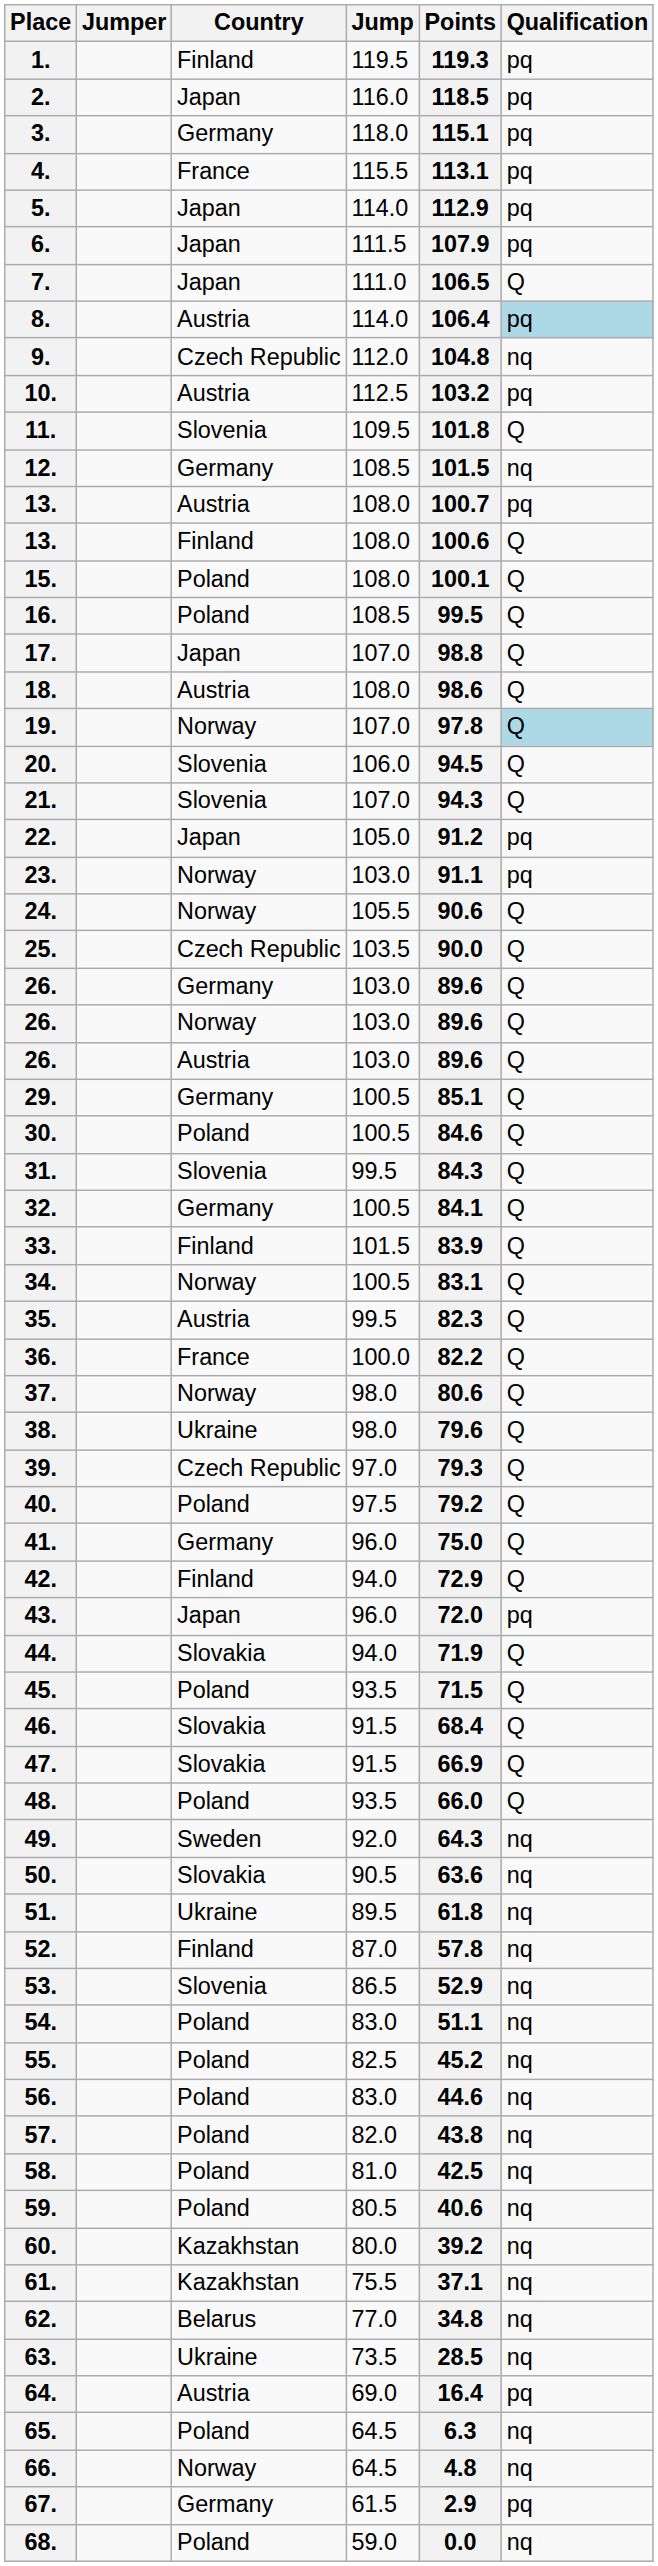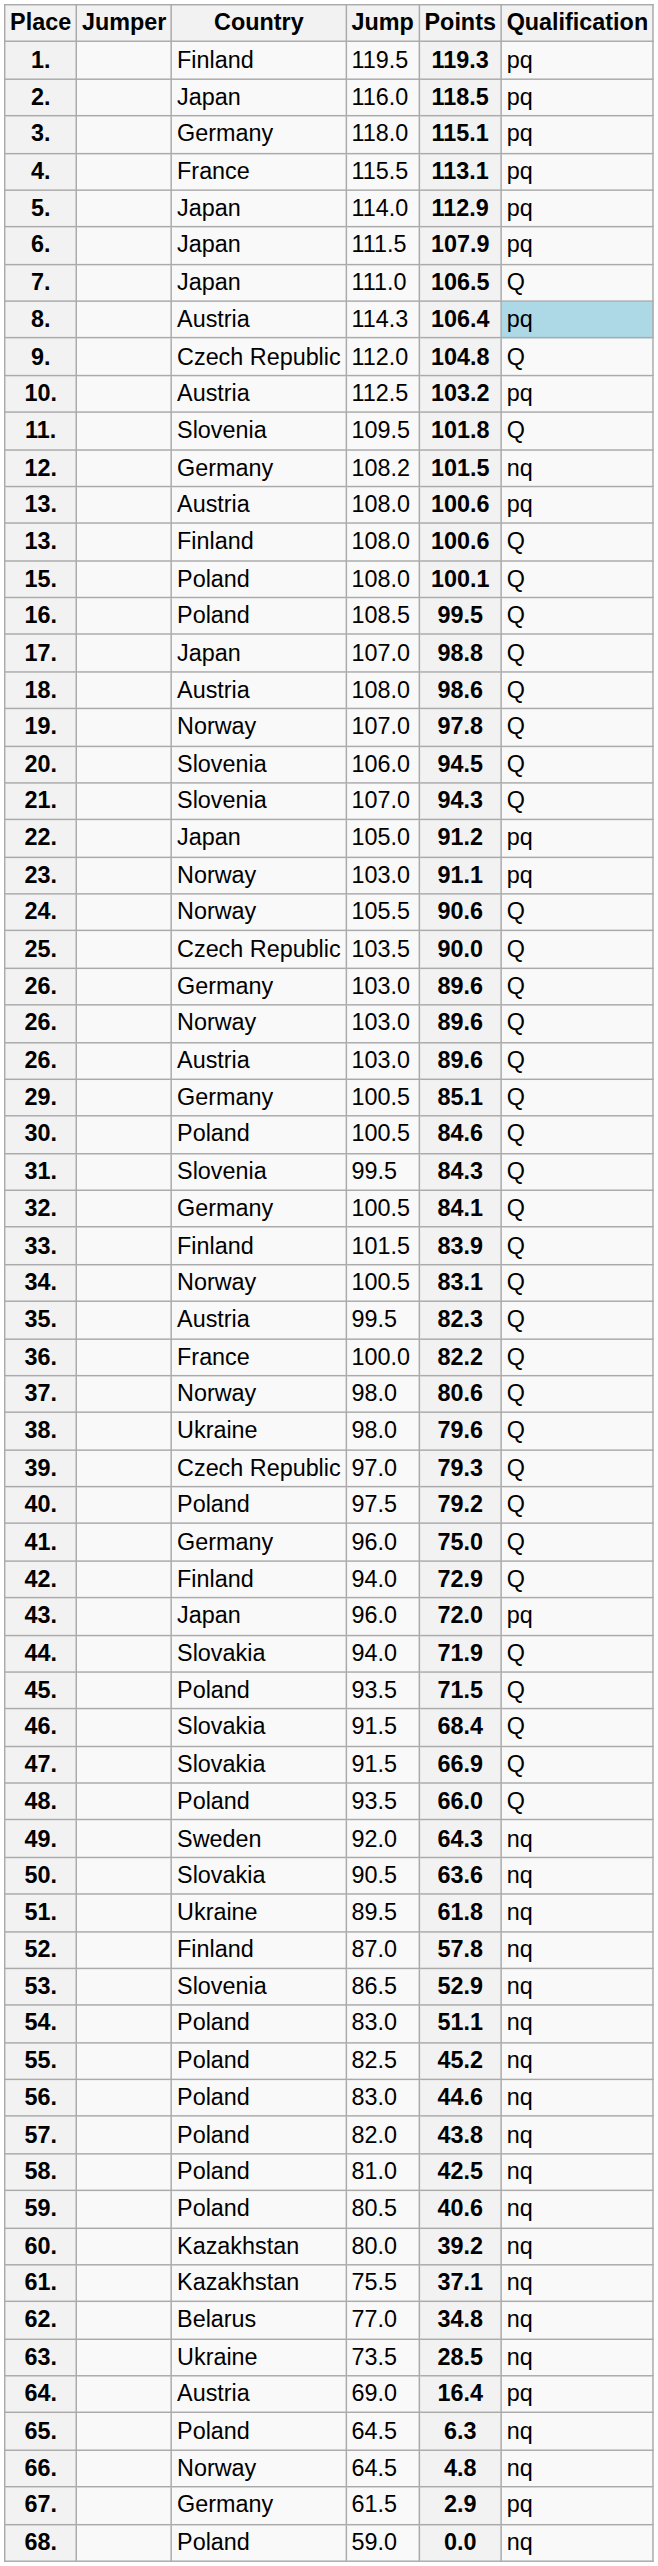 <table class="wikitable sortable">
 <tr>
 <th>Place</th>
 <th>Jumper</th>
 <th>Country</th>
 <th>Jump</th>
 <th>Points</th>
 <th>Qualification</th>
 </tr>
 <tr>
 <th>1.</th>
 <td></td>
 <td>Finland</td>
 <td>119.5</td>
 <th>119.3</th>
 <td>pq</td>
 </tr>
 <tr>
 <th>2.</th>
 <td></td>
 <td>Japan</td>
 <td>116.0</td>
 <th>118.5</th>
 <td>pq</td>
 </tr>
 <tr>
 <th>3.</th>
 <td></td>
 <td>Germany</td>
 <td>118.0</td>
 <th>115.1</th>
 <td>pq</td>
 </tr>
 <tr>
 <th>4.</th>
 <td></td>
 <td>France</td>
 <td>115.5</td>
 <th>113.1</th>
 <td>pq</td>
 </tr>
 <tr>
 <th>5.</th>
 <td></td>
 <td>Japan</td>
 <td>114.0</td>
 <th>112.9</th>
 <td>pq</td>
 </tr>
 <tr>
 <th>6.</th>
 <td></td>
 <td>Japan</td>
 <td>111.5</td>
 <th>107.9</th>
 <td>pq</td>
 </tr>
 <tr>
 <th>7.</th>
 <td></td>
 <td>Japan</td>
 <td>111.0</td>
 <th>106.5</th>
 <td>Q</td>
 </tr>
 <tr>
 <th>8.</th>
 <td></td>
 <td>Austria</td>
-<td>114.0</td>
+<td>114.3</td>
 <th>106.4</th>
 <td style="background: lightblue;">pq</td>
 </tr>
 <tr>
 <th>9.</th>
 <td></td>
 <td>Czech Republic</td>
 <td>112.0</td>
 <th>104.8</th>
-<td>nq</td>
+<td>Q</td>
 </tr>
 <tr>
 <th>10.</th>
 <td></td>
 <td>Austria</td>
 <td>112.5</td>
 <th>103.2</th>
 <td>pq</td>
 </tr>
 <tr>
 <th>11.</th>
 <td></td>
 <td>Slovenia</td>
 <td>109.5</td>
 <th>101.8</th>
 <td>Q</td>
 </tr>
 <tr>
 <th>12.</th>
 <td></td>
 <td>Germany</td>
-<td>108.5</td>
+<td>108.2</td>
 <th>101.5</th>
 <td>nq</td>
 </tr>
 <tr>
 <th>13.</th>
 <td></td>
 <td>Austria</td>
 <td>108.0</td>
-<th>100.7</th>
+<th>100.6</th>
 <td>pq</td>
 </tr>
 <tr>
 <th>13.</th>
 <td></td>
 <td>Finland</td>
 <td>108.0</td>
 <th>100.6</th>
 <td>Q</td>
 </tr>
 <tr>
 <th>15.</th>
 <td></td>
 <td>Poland</td>
 <td>108.0</td>
 <th>100.1</th>
 <td>Q</td>
 </tr>
 <tr>
 <th>16.</th>
 <td></td>
 <td>Poland</td>
 <td>108.5</td>
 <th>99.5</th>
 <td>Q</td>
 </tr>
 <tr>
 <th>17.</th>
 <td></td>
 <td>Japan</td>
 <td>107.0</td>
 <th>98.8</th>
 <td>Q</td>
 </tr>
 <tr>
 <th>18.</th>
 <td></td>
 <td>Austria</td>
 <td>108.0</td>
 <th>98.6</th>
 <td>Q</td>
 </tr>
 <tr>
 <th>19.</th>
 <td></td>
 <td>Norway</td>
 <td>107.0</td>
 <th>97.8</th>
-<td style="background: lightblue;">Q</td>
+<td>Q</td>
 </tr>
 <tr>
 <th>20.</th>
 <td></td>
 <td>Slovenia</td>
 <td>106.0</td>
 <th>94.5</th>
 <td>Q</td>
 </tr>
 <tr>
 <th>21.</th>
 <td></td>
 <td>Slovenia</td>
 <td>107.0</td>
 <th>94.3</th>
 <td>Q</td>
 </tr>
 <tr>
 <th>22.</th>
 <td></td>
 <td>Japan</td>
 <td>105.0</td>
 <th>91.2</th>
 <td>pq</td>
 </tr>
 <tr>
 <th>23.</th>
 <td></td>
 <td>Norway</td>
 <td>103.0</td>
 <th>91.1</th>
 <td>pq</td>
 </tr>
 <tr>
 <th>24.</th>
 <td></td>
 <td>Norway</td>
 <td>105.5</td>
 <th>90.6</th>
 <td>Q</td>
 </tr>
 <tr>
 <th>25.</th>
 <td></td>
 <td>Czech Republic</td>
 <td>103.5</td>
 <th>90.0</th>
 <td>Q</td>
 </tr>
 <tr>
 <th>26.</th>
 <td></td>
 <td>Germany</td>
 <td>103.0</td>
 <th>89.6</th>
 <td>Q</td>
 </tr>
 <tr>
 <th>26.</th>
 <td></td>
 <td>Norway</td>
 <td>103.0</td>
 <th>89.6</th>
 <td>Q</td>
 </tr>
 <tr>
 <th>26.</th>
 <td></td>
 <td>Austria</td>
 <td>103.0</td>
 <th>89.6</th>
 <td>Q</td>
 </tr>
 <tr>
 <th>29.</th>
 <td></td>
 <td>Germany</td>
 <td>100.5</td>
 <th>85.1</th>
 <td>Q</td>
 </tr>
 <tr>
 <th>30.</th>
 <td></td>
 <td>Poland</td>
 <td>100.5</td>
 <th>84.6</th>
 <td>Q</td>
 </tr>
 <tr>
 <th>31.</th>
 <td></td>
 <td>Slovenia</td>
 <td>99.5</td>
 <th>84.3</th>
 <td>Q</td>
 </tr>
 <tr>
 <th>32.</th>
 <td></td>
 <td>Germany</td>
 <td>100.5</td>
 <th>84.1</th>
 <td>Q</td>
 </tr>
 <tr>
 <th>33.</th>
 <td></td>
 <td>Finland</td>
 <td>101.5</td>
 <th>83.9</th>
 <td>Q</td>
 </tr>
 <tr>
 <th>34.</th>
 <td></td>
 <td>Norway</td>
 <td>100.5</td>
 <th>83.1</th>
 <td>Q</td>
 </tr>
 <tr>
 <th>35.</th>
 <td></td>
 <td>Austria</td>
 <td>99.5</td>
 <th>82.3</th>
 <td>Q</td>
 </tr>
 <tr>
 <th>36.</th>
 <td></td>
 <td>France</td>
 <td>100.0</td>
 <th>82.2</th>
 <td>Q</td>
 </tr>
 <tr>
 <th>37.</th>
 <td></td>
 <td>Norway</td>
 <td>98.0</td>
 <th>80.6</th>
 <td>Q</td>
 </tr>
 <tr>
 <th>38.</th>
 <td></td>
 <td>Ukraine</td>
 <td>98.0</td>
 <th>79.6</th>
 <td>Q</td>
 </tr>
 <tr>
 <th>39.</th>
 <td></td>
 <td>Czech Republic</td>
 <td>97.0</td>
 <th>79.3</th>
 <td>Q</td>
 </tr>
 <tr>
 <th>40.</th>
 <td></td>
 <td>Poland</td>
 <td>97.5</td>
 <th>79.2</th>
 <td>Q</td>
 </tr>
 <tr>
 <th>41.</th>
 <td></td>
 <td>Germany</td>
 <td>96.0</td>
 <th>75.0</th>
 <td>Q</td>
 </tr>
 <tr>
 <th>42.</th>
 <td></td>
 <td>Finland</td>
 <td>94.0</td>
 <th>72.9</th>
 <td>Q</td>
 </tr>
 <tr>
 <th>43.</th>
 <td></td>
 <td>Japan</td>
 <td>96.0</td>
 <th>72.0</th>
 <td>pq</td>
 </tr>
 <tr>
 <th>44.</th>
 <td></td>
 <td>Slovakia</td>
 <td>94.0</td>
 <th>71.9</th>
 <td>Q</td>
 </tr>
 <tr>
 <th>45.</th>
 <td></td>
 <td>Poland</td>
 <td>93.5</td>
 <th>71.5</th>
 <td>Q</td>
 </tr>
 <tr>
 <th>46.</th>
 <td></td>
 <td>Slovakia</td>
 <td>91.5</td>
 <th>68.4</th>
 <td>Q</td>
 </tr>
 <tr>
 <th>47.</th>
 <td></td>
 <td>Slovakia</td>
 <td>91.5</td>
 <th>66.9</th>
 <td>Q</td>
 </tr>
 <tr>
 <th>48.</th>
 <td></td>
 <td>Poland</td>
 <td>93.5</td>
 <th>66.0</th>
 <td>Q</td>
 </tr>
 <tr>
 <th>49.</th>
 <td></td>
 <td>Sweden</td>
 <td>92.0</td>
 <th>64.3</th>
 <td>nq</td>
 </tr>
 <tr>
 <th>50.</th>
 <td></td>
 <td>Slovakia</td>
 <td>90.5</td>
 <th>63.6</th>
 <td>nq</td>
 </tr>
 <tr>
 <th>51.</th>
 <td></td>
 <td>Ukraine</td>
 <td>89.5</td>
 <th>61.8</th>
 <td>nq</td>
 </tr>
 <tr>
 <th>52.</th>
 <td></td>
 <td>Finland</td>
 <td>87.0</td>
 <th>57.8</th>
 <td>nq</td>
 </tr>
 <tr>
 <th>53.</th>
 <td></td>
 <td>Slovenia</td>
 <td>86.5</td>
 <th>52.9</th>
 <td>nq</td>
 </tr>
 <tr>
 <th>54.</th>
 <td></td>
 <td>Poland</td>
 <td>83.0</td>
 <th>51.1</th>
 <td>nq</td>
 </tr>
 <tr>
 <th>55.</th>
 <td></td>
 <td>Poland</td>
 <td>82.5</td>
 <th>45.2</th>
 <td>nq</td>
 </tr>
 <tr>
 <th>56.</th>
 <td></td>
 <td>Poland</td>
 <td>83.0</td>
 <th>44.6</th>
 <td>nq</td>
 </tr>
 <tr>
 <th>57.</th>
 <td></td>
 <td>Poland</td>
 <td>82.0</td>
 <th>43.8</th>
 <td>nq</td>
 </tr>
 <tr>
 <th>58.</th>
 <td></td>
 <td>Poland</td>
 <td>81.0</td>
 <th>42.5</th>
 <td>nq</td>
 </tr>
 <tr>
 <th>59.</th>
 <td></td>
 <td>Poland</td>
 <td>80.5</td>
 <th>40.6</th>
 <td>nq</td>
 </tr>
 <tr>
 <th>60.</th>
 <td></td>
 <td>Kazakhstan</td>
 <td>80.0</td>
 <th>39.2</th>
 <td>nq</td>
 </tr>
 <tr>
 <th>61.</th>
 <td></td>
 <td>Kazakhstan</td>
 <td>75.5</td>
 <th>37.1</th>
 <td>nq</td>
 </tr>
 <tr>
 <th>62.</th>
 <td></td>
 <td>Belarus</td>
 <td>77.0</td>
 <th>34.8</th>
 <td>nq</td>
 </tr>
 <tr>
 <th>63.</th>
 <td></td>
 <td>Ukraine</td>
 <td>73.5</td>
 <th>28.5</th>
 <td>nq</td>
 </tr>
 <tr>
 <th>64.</th>
 <td></td>
 <td>Austria</td>
 <td>69.0</td>
 <th>16.4</th>
 <td>pq</td>
 </tr>
 <tr>
 <th>65.</th>
 <td></td>
 <td>Poland</td>
 <td>64.5</td>
 <th>6.3</th>
 <td>nq</td>
 </tr>
 <tr>
 <th>66.</th>
 <td></td>
 <td>Norway</td>
 <td>64.5</td>
 <th>4.8</th>
 <td>nq</td>
 </tr>
 <tr>
 <th>67.</th>
 <td></td>
 <td>Germany</td>
 <td>61.5</td>
 <th>2.9</th>
 <td>pq</td>
 </tr>
 <tr>
 <th>68.</th>
 <td></td>
 <td>Poland</td>
 <td>59.0</td>
 <th>0.0</th>
 <td>nq</td>
 </tr>
 </table>
